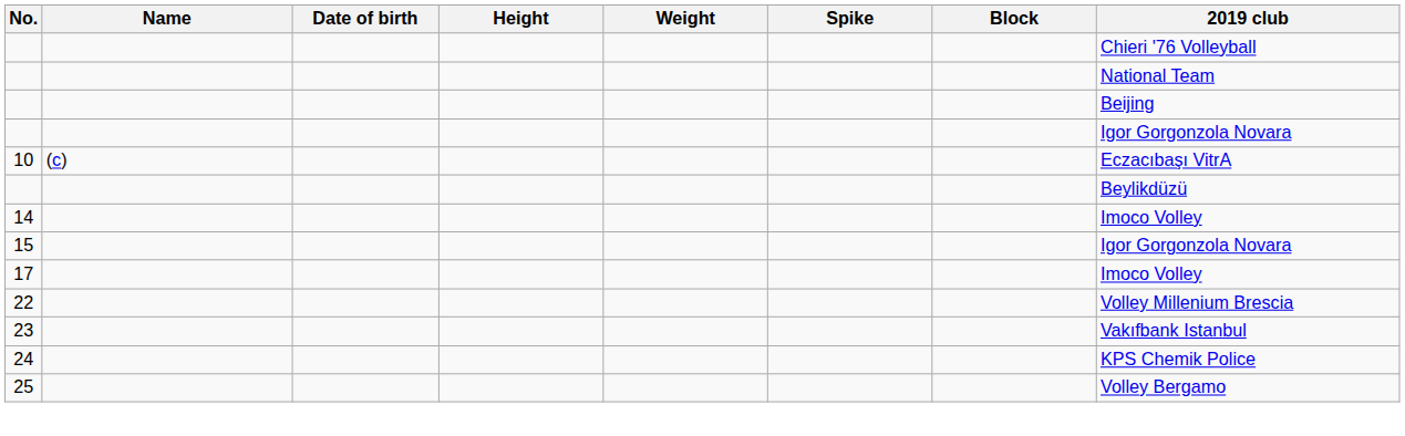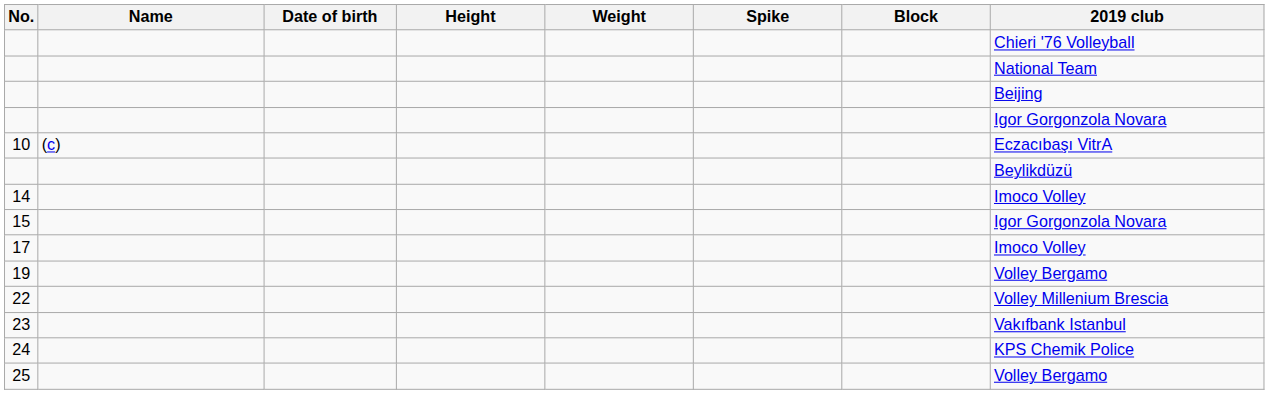 <table class="wikitable sortable" style="font-size:100%; text-align:center;">
 <tr>
 <th>No.</th>
 <th style="width:14em">Name</th>
 <th style="width:8em">Date of birth</th>
 <th style="width:9em">Height</th>
 <th style="width:9em">Weight</th>
 <th style="width:9em">Spike</th>
 <th style="width:9em">Block</th>
 <th style="width:17em">2019 club</th>
 </tr>
 <tr>
 <td></td>
 <td align=left></td>
 <td align=right></td>
 <td></td>
 <td></td>
 <td></td>
 <td></td>
 <td align=left> <a href='#'>Chieri '76 Volleyball</a></td>
 </tr>
 <tr>
 <td></td>
 <td align=left></td>
 <td align=right></td>
 <td></td>
 <td></td>
 <td></td>
 <td></td>
 <td align=left> <a href='#'>National Team</a></td>
 </tr>
 <tr>
 <td></td>
 <td align=left></td>
 <td align=right></td>
 <td></td>
 <td></td>
 <td></td>
 <td></td>
 <td align=left> <a href='#'>Beijing</a></td>
 </tr>
 <tr>
 <td></td>
 <td align=left></td>
 <td align=right></td>
 <td></td>
 <td></td>
 <td></td>
 <td></td>
 <td align=left> <a href='#'>Igor Gorgonzola Novara</a></td>
 </tr>
 <tr>
 <td>10</td>
 <td align=left> (<a href='#'>c</a>)</td>
 <td align=right></td>
 <td></td>
 <td></td>
 <td></td>
 <td></td>
 <td align=left> <a href='#'>Eczacıbaşı VitrA</a></td>
 </tr>
 <tr>
 <td></td>
 <td align=left></td>
 <td align=right></td>
 <td></td>
 <td></td>
 <td></td>
 <td></td>
 <td align=left> <a href='#'>Beylikdüzü</a></td>
 </tr>
 <tr>
 <td>14</td>
 <td align=left></td>
 <td align=right></td>
 <td></td>
 <td></td>
 <td></td>
 <td></td>
 <td align=left> <a href='#'>Imoco Volley</a></td>
 </tr>
 <tr>
 <td>15</td>
 <td align=left></td>
 <td align=right></td>
 <td></td>
 <td></td>
 <td></td>
 <td></td>
 <td align=left> <a href='#'>Igor Gorgonzola Novara</a></td>
 </tr>
 <tr>
 <td>17</td>
 <td align=left></td>
 <td align=right></td>
 <td></td>
 <td></td>
 <td></td>
 <td></td>
 <td align=left> <a href='#'>Imoco Volley</a></td>
 </tr>
 <tr>
+<td>19</td>
+<td align=left></td>
+<td align=right></td>
+<td></td>
+<td></td>
+<td></td>
+<td></td>
+<td align=left> <a href='#'>Volley Bergamo</a></td>
+</tr>
+<tr>
 <td>22</td>
 <td align=left></td>
 <td align=right></td>
 <td></td>
 <td></td>
 <td></td>
 <td></td>
 <td align=left> <a href='#'>Volley Millenium Brescia</a></td>
 </tr>
 <tr>
 <td>23</td>
 <td align=left></td>
 <td align=right></td>
 <td></td>
 <td></td>
 <td></td>
 <td></td>
 <td align=left> <a href='#'>Vakıfbank Istanbul</a></td>
 </tr>
 <tr>
 <td>24</td>
 <td align=left></td>
 <td align=right></td>
 <td></td>
 <td></td>
 <td></td>
 <td></td>
 <td align=left> <a href='#'>KPS Chemik Police</a></td>
 </tr>
 <tr>
 <td>25</td>
 <td align=left></td>
 <td align=right></td>
 <td></td>
 <td></td>
 <td></td>
 <td></td>
 <td align=left> <a href='#'>Volley Bergamo</a></td>
 </tr>
 </table>
